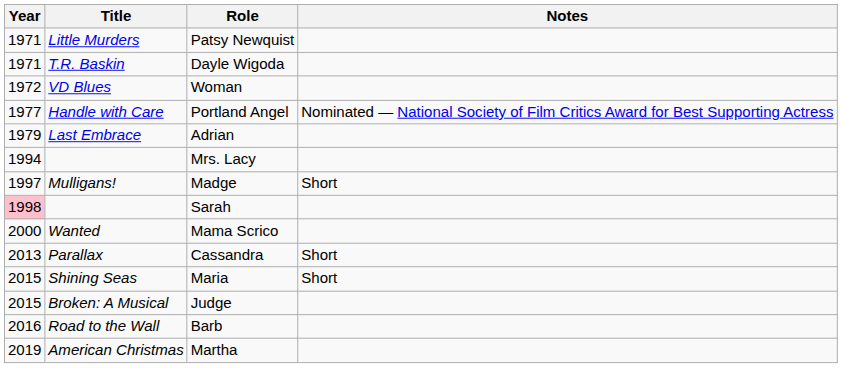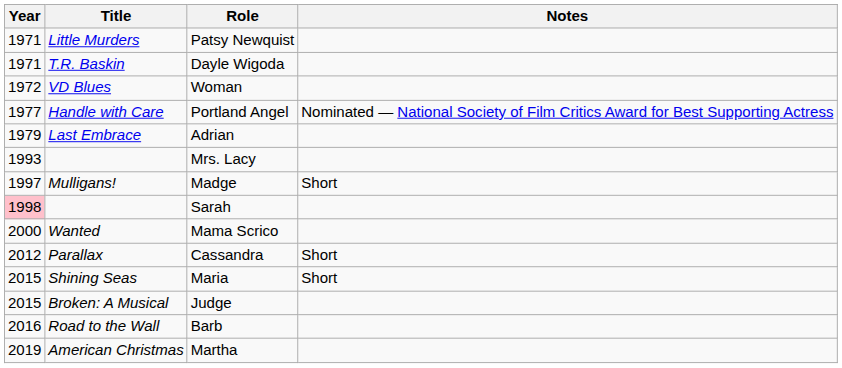 <table class="wikitable sortable">
 <tr>
 <th>Year</th>
 <th>Title</th>
 <th>Role</th>
 <th class="unsortable">Notes</th>
 </tr>
 <tr>
 <td>1971</td>
 <td><em><a href='#'>Little Murders</a></em></td>
 <td>Patsy Newquist</td>
 <td></td>
 </tr>
 <tr>
 <td>1971</td>
 <td><em><a href='#'>T.R. Baskin</a></em></td>
 <td>Dayle Wigoda</td>
 <td></td>
 </tr>
 <tr>
 <td>1972</td>
 <td><em><a href='#'>VD Blues</a></em></td>
 <td>Woman</td>
 <td></td>
 </tr>
 <tr>
 <td>1977</td>
 <td><em><a href='#'>Handle with Care</a></em></td>
 <td>Portland Angel</td>
 <td>Nominated — <a href='#'>National Society of Film Critics Award for Best Supporting Actress</a></td>
 </tr>
 <tr>
 <td>1979</td>
 <td><em><a href='#'>Last Embrace</a></em></td>
 <td>Adrian</td>
 <td></td>
 </tr>
 <tr>
-<td>1994</td>
+<td>1993</td>
 <td><em></em></td>
 <td>Mrs. Lacy</td>
 <td></td>
 </tr>
 <tr>
 <td>1997</td>
 <td><em>Mulligans!</em></td>
 <td>Madge</td>
 <td>Short</td>
 </tr>
 <tr>
 <td style="background: pink;">1998</td>
 <td><em></em></td>
 <td>Sarah</td>
 <td></td>
 </tr>
 <tr>
 <td>2000</td>
 <td><em>Wanted</em></td>
 <td>Mama Scrico</td>
 <td></td>
 </tr>
 <tr>
-<td>2013</td>
+<td>2012</td>
 <td><em>Parallax</em></td>
 <td>Cassandra</td>
 <td>Short</td>
 </tr>
 <tr>
 <td>2015</td>
 <td><em>Shining Seas</em></td>
 <td>Maria</td>
 <td>Short</td>
 </tr>
 <tr>
 <td>2015</td>
 <td><em>Broken: A Musical</em></td>
 <td>Judge</td>
 <td></td>
 </tr>
 <tr>
 <td>2016</td>
 <td><em>Road to the Wall</em></td>
 <td>Barb</td>
 <td></td>
 </tr>
 <tr>
 <td>2019</td>
 <td><em>American Christmas</em></td>
 <td>Martha</td>
 <td></td>
 </tr>
 </table>
